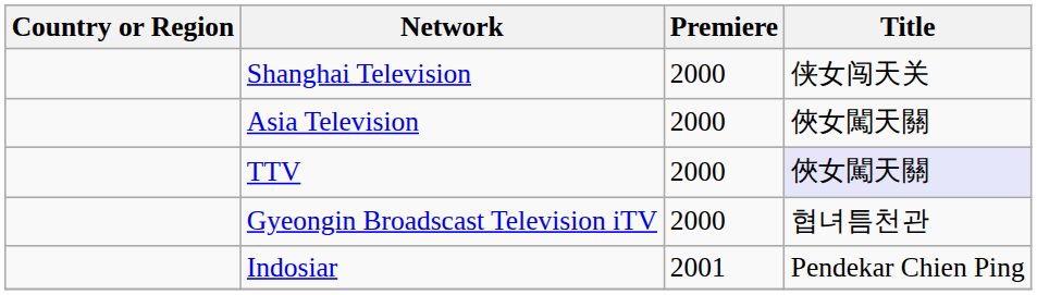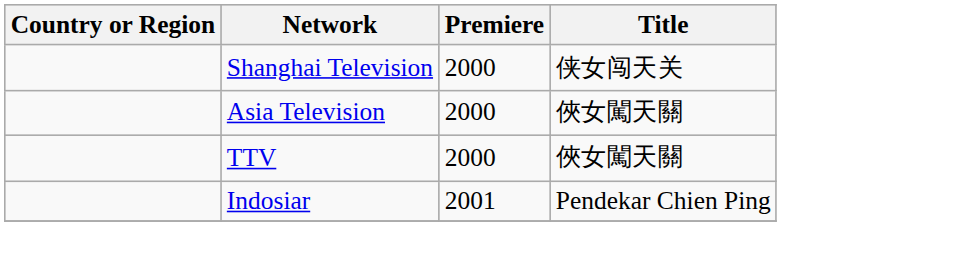 <table class="sortable wikitable">
 <tr>
 <th>Country or Region</th>
 <th>Network</th>
 <th>Premiere</th>
 <th>Title</th>
 </tr>
 <tr>
 <td></td>
 <td><a href='#'>Shanghai Television</a></td>
 <td>2000</td>
 <td>侠女闯天关</td>
 </tr>
 <tr>
 <td></td>
 <td><a href='#'>Asia Television</a></td>
 <td>2000</td>
 <td>俠女闖天關</td>
 </tr>
 <tr>
 <td></td>
 <td><a href='#'>TTV</a></td>
 <td>2000</td>
-<td style="background: lavender;">俠女闖天關</td>
-</tr>
-<tr>
-<td></td>
-<td><a href='#'>Gyeongin Broadscast Television iTV</a></td>
-<td>2000</td>
-<td>협녀틈천관</td>
+<td>俠女闖天關</td>
 </tr>
 <tr>
 <td></td>
 <td><a href='#'>Indosiar</a></td>
 <td>2001</td>
 <td>Pendekar Chien Ping</td>
 </tr>
 <tr>
 </tr>
 </table>
